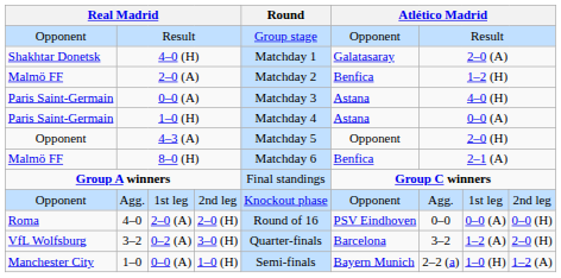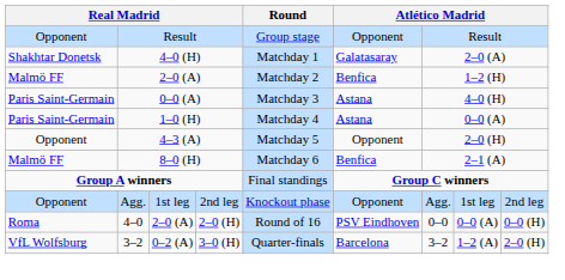 <table class="wikitable" style="text-align:center">
 <tr>
 <th colspan=4> <a href='#'>Real Madrid</a></th>
 <th>Round</th>
 <th colspan=4> <a href='#'>Atlético Madrid</a></th>
 </tr>
 <tr style="background:#c1e0ff">
 <td>Opponent</td>
 <td colspan=3>Result</td>
 <td><a href='#'>Group stage</a></td>
 <td>Opponent</td>
 <td colspan=3>Result</td>
 </tr>
 <tr>
 <td align=left> <a href='#'>Shakhtar Donetsk</a></td>
 <td colspan=3><a href='#'>4–0</a> (H)</td>
 <td style="background:#c1e0ff">Matchday 1</td>
 <td align=left> <a href='#'>Galatasaray</a></td>
 <td colspan=3><a href='#'>2–0</a> (A)</td>
 </tr>
 <tr>
 <td align=left> <a href='#'>Malmö FF</a></td>
 <td colspan=3><a href='#'>2–0</a> (A)</td>
 <td style="background:#c1e0ff">Matchday 2</td>
 <td align=left> <a href='#'>Benfica</a></td>
 <td colspan=3><a href='#'>1–2</a> (H)</td>
 </tr>
 <tr>
 <td align=left> <a href='#'>Paris Saint-Germain</a></td>
 <td colspan=3><a href='#'>0–0</a> (A)</td>
 <td style="background:#c1e0ff">Matchday 3</td>
 <td align=left> <a href='#'>Astana</a></td>
 <td colspan=3><a href='#'>4–0</a> (H)</td>
 </tr>
 <tr>
 <td align=left> <a href='#'>Paris Saint-Germain</a></td>
 <td colspan=3><a href='#'>1–0</a> (H)</td>
 <td style="background:#c1e0ff">Matchday 4</td>
 <td align=left> <a href='#'>Astana</a></td>
 <td colspan=3><a href='#'>0–0</a> (A)</td>
 </tr>
 <tr>
 <td>Opponent</td>
 <td colspan=3><a href='#'>4–3</a> (A)</td>
 <td style="background:#c1e0ff">Matchday 5</td>
 <td>Opponent</td>
 <td colspan=3><a href='#'>2–0</a> (H)</td>
 </tr>
 <tr>
 <td align=left> <a href='#'>Malmö FF</a></td>
 <td colspan=3><a href='#'>8–0</a> (H)</td>
 <td style="background:#c1e0ff">Matchday 6</td>
 <td align=left> <a href='#'>Benfica</a></td>
 <td colspan=3><a href='#'>2–1</a> (A)</td>
 </tr>
 <tr>
 <td colspan=4 valign=top><strong><a href='#'>Group A</a> winners</strong><br></td>
 <td style="background:#c1e0ff">Final standings</td>
 <td colspan=4 valign=top><strong><a href='#'>Group C</a> winners</strong><br></td>
 </tr>
 <tr style="background:#c1e0ff">
 <td>Opponent</td>
 <td>Agg.</td>
 <td>1st leg</td>
 <td>2nd leg</td>
 <td><a href='#'>Knockout phase</a></td>
 <td>Opponent</td>
 <td>Agg.</td>
 <td>1st leg</td>
 <td>2nd leg</td>
 </tr>
 <tr>
 <td align=left> <a href='#'>Roma</a></td>
 <td>4–0</td>
 <td><a href='#'>2–0</a> (A)</td>
 <td><a href='#'>2–0</a> (H)</td>
 <td style="background:#c1e0ff">Round of 16</td>
 <td align=left> <a href='#'>PSV Eindhoven</a></td>
 <td>0–0 </td>
 <td><a href='#'>0–0</a> (A)</td>
 <td><a href='#'>0–0</a>  (H)</td>
 </tr>
 <tr>
 <td align=left> <a href='#'>VfL Wolfsburg</a></td>
 <td>3–2</td>
 <td><a href='#'>0–2</a> (A)</td>
 <td><a href='#'>3–0</a> (H)</td>
 <td style="background:#c1e0ff">Quarter-finals</td>
 <td align=left> <a href='#'>Barcelona</a></td>
 <td>3–2</td>
 <td><a href='#'>1–2</a> (A)</td>
 <td><a href='#'>2–0</a> (H)</td>
 </tr>
-<tr>
-<td align=left> <a href='#'>Manchester City</a></td>
-<td>1–0</td>
-<td><a href='#'>0–0</a> (A)</td>
-<td><a href='#'>1–0</a> (H)</td>
-<td style="background:#c1e0ff">Semi-finals</td>
-<td align=left> <a href='#'>Bayern Munich</a></td>
-<td>2–2 (<a href='#'>a</a>)</td>
-<td><a href='#'>1–0</a> (H)</td>
-<td><a href='#'>1–2</a> (A)</td>
-</tr>
 </table>
